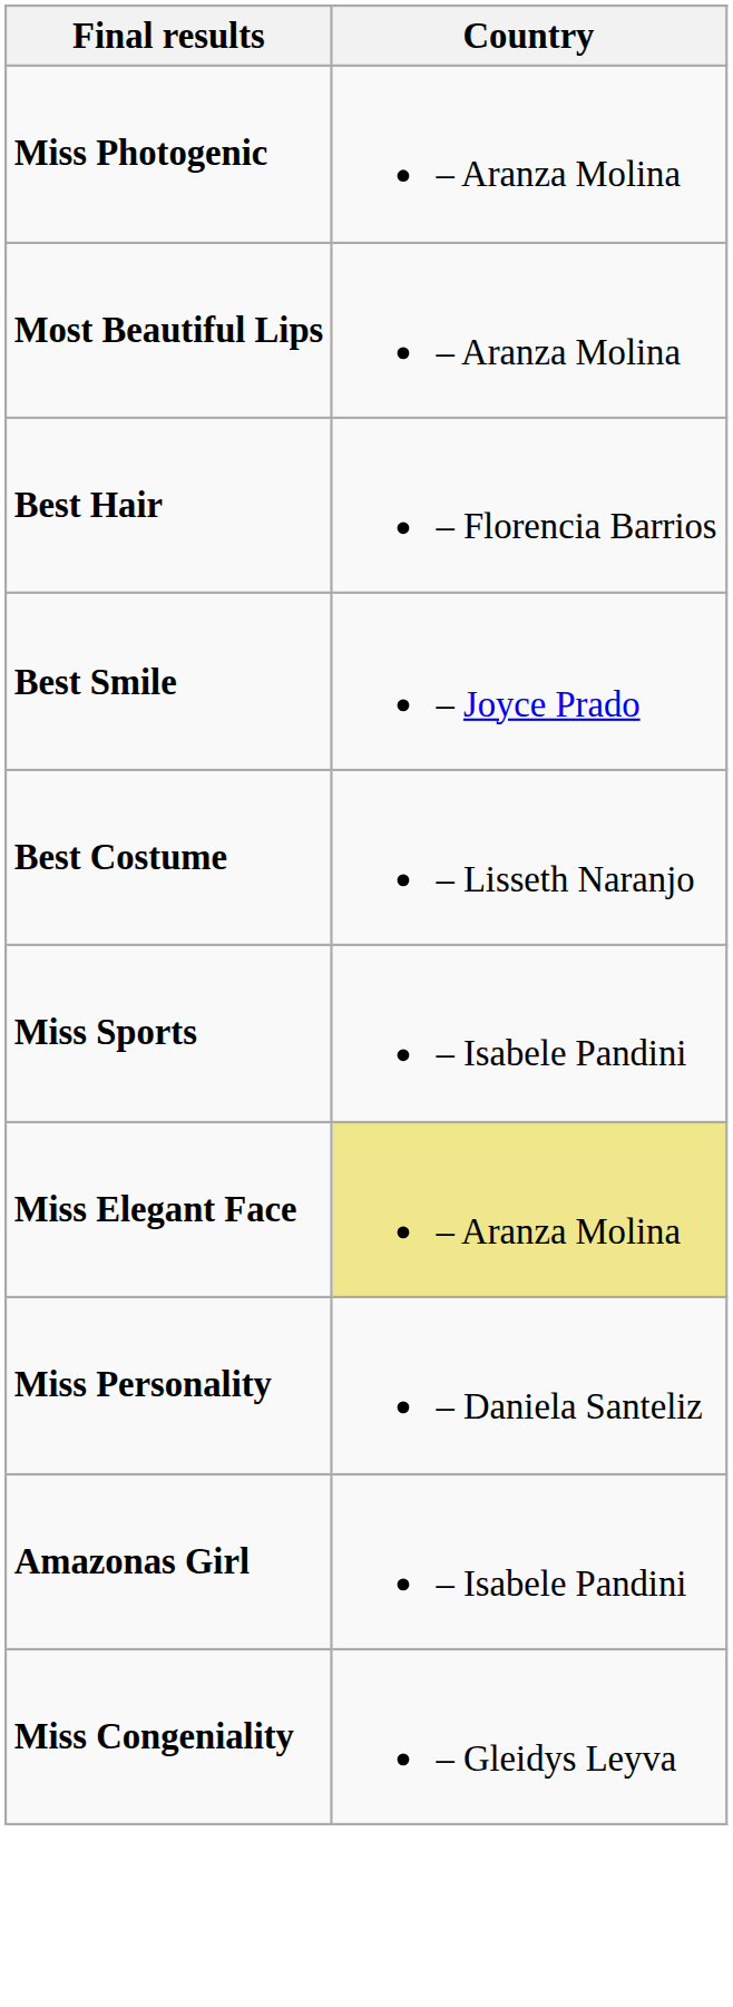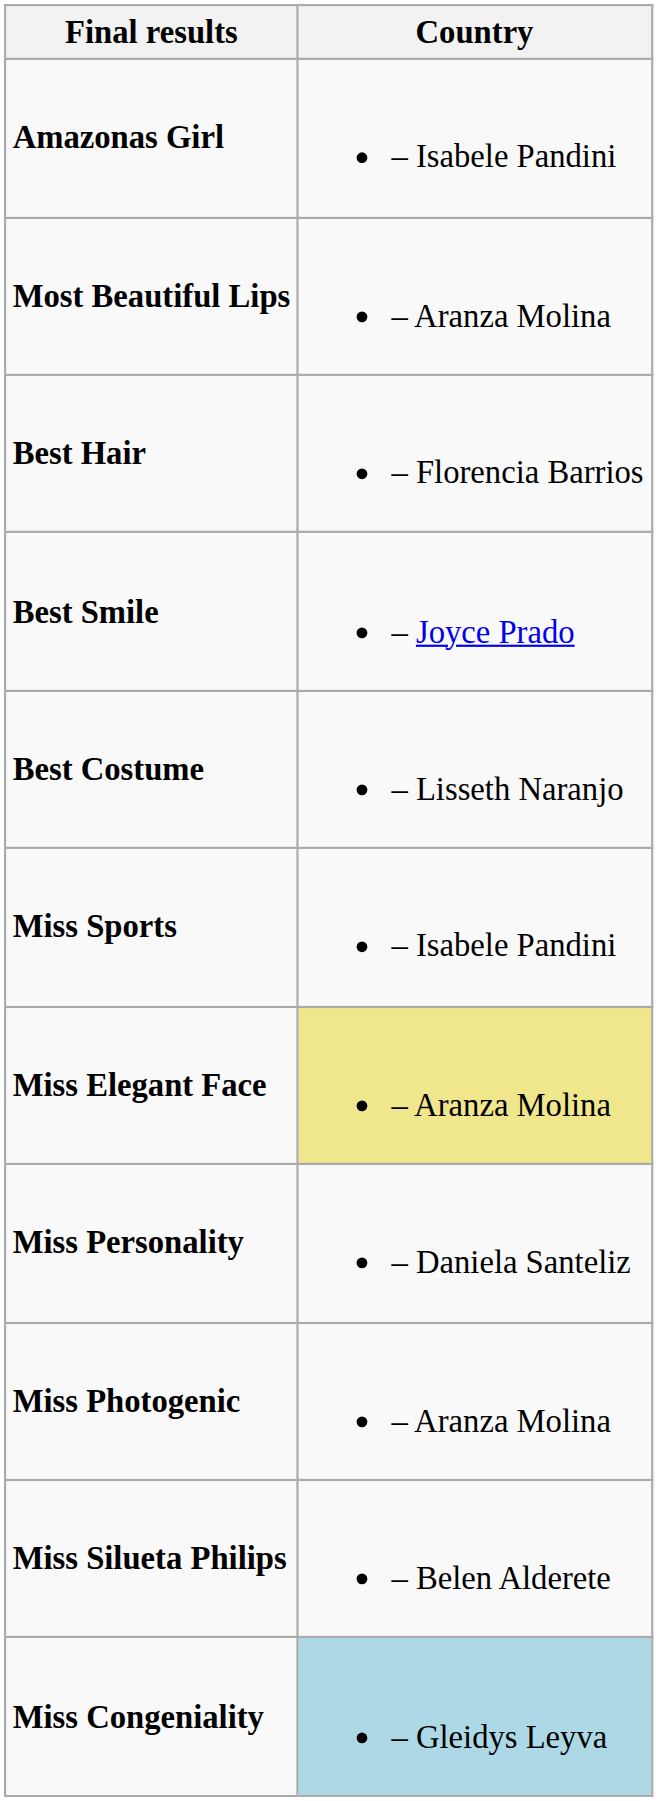 <table class="wikitable sortable" style="font-size: 95%;">
 <tr>
 <th><strong>Final results</strong></th>
 <th><strong>Country</strong></th>
 </tr>
 <tr>
-<td><strong>Miss Photogenic</strong></td>
-<td><br><ul><li><strong></strong> – Aranza Molina</li></ul></td>
+<td><strong>Amazonas Girl</strong></td>
+<td><br><ul><li><strong></strong> – Isabele Pandini</li></ul></td>
 </tr>
 <tr>
 <td><strong>Most Beautiful Lips</strong></td>
 <td><br><ul><li><strong></strong> – Aranza Molina</li></ul></td>
 </tr>
 <tr>
 <td><strong>Best Hair</strong></td>
 <td><br><ul><li><strong></strong> – Florencia Barrios</li></ul></td>
 </tr>
 <tr>
 <td><strong>Best Smile</strong></td>
 <td><br><ul><li><strong></strong> – <a href='#'>Joyce Prado</a></li></ul></td>
 </tr>
 <tr>
 <td><strong>Best Costume</strong></td>
 <td><br><ul><li><strong></strong> – Lisseth Naranjo</li></ul></td>
 </tr>
 <tr>
 <td><strong>Miss Sports</strong></td>
 <td><br><ul><li><strong></strong> – Isabele Pandini</li></ul></td>
 </tr>
 <tr>
 <td><strong>Miss Elegant Face</strong></td>
 <td style="background: khaki;"><br><ul><li><strong></strong> – Aranza Molina</li></ul></td>
 </tr>
 <tr>
 <td><strong>Miss Personality</strong></td>
 <td><br><ul><li><strong></strong> – Daniela Santeliz</li></ul></td>
 </tr>
 <tr>
-<td><strong>Amazonas Girl</strong></td>
-<td><br><ul><li><strong></strong> – Isabele Pandini</li></ul></td>
+<td><strong>Miss Photogenic</strong></td>
+<td><br><ul><li><strong></strong> – Aranza Molina</li></ul></td>
+</tr>
+<tr>
+<td><strong>Miss Silueta Philips</strong></td>
+<td><br><ul><li><strong></strong> – Belen Alderete</li></ul></td>
 </tr>
 <tr>
 <td><strong>Miss Congeniality</strong></td>
-<td><br><ul><li><strong></strong> – Gleidys Leyva</li></ul></td>
+<td style="background: lightblue;"><br><ul><li><strong></strong> – Gleidys Leyva</li></ul></td>
 </tr>
 </table>
